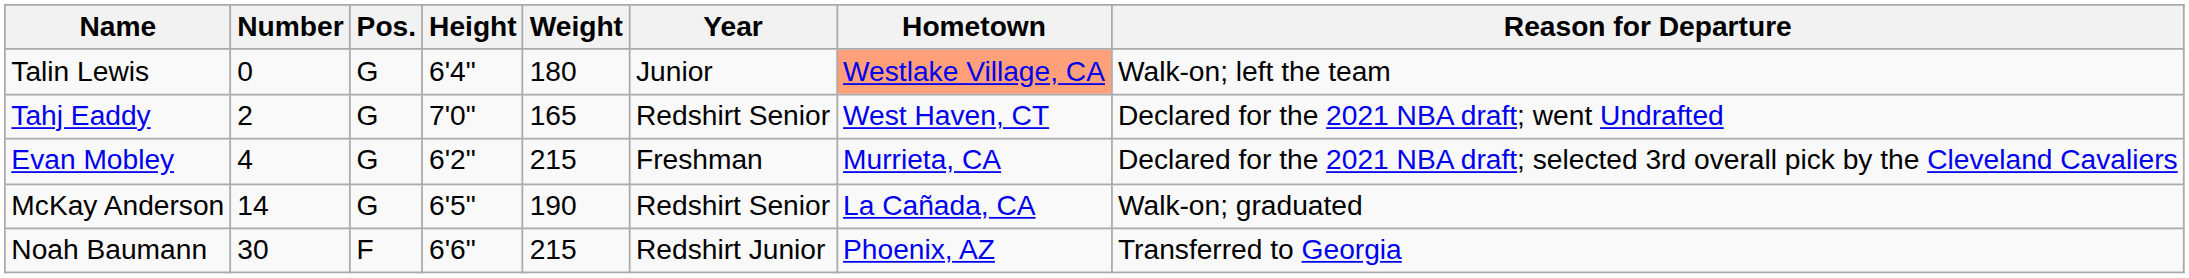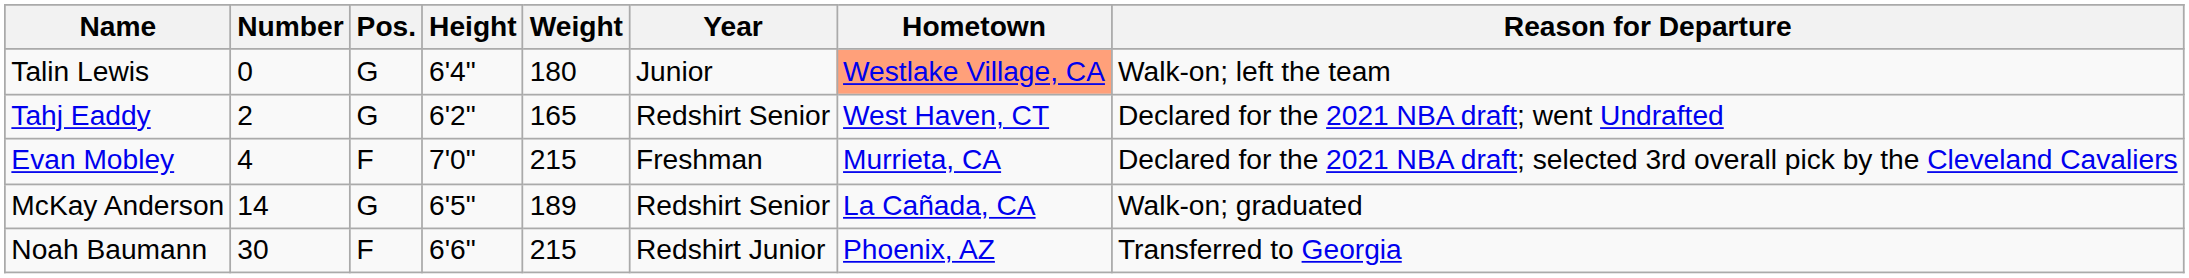 <table class="wikitable sortable">
 <tr>
 <th>Name</th>
 <th>Number</th>
 <th>Pos.</th>
 <th>Height</th>
 <th>Weight</th>
 <th>Year</th>
 <th>Hometown</th>
 <th>Reason for Departure</th>
 </tr>
 <tr>
 <td>Talin Lewis</td>
 <td>0</td>
 <td>G</td>
 <td>6'4"</td>
 <td>180</td>
 <td>Junior</td>
 <td style="background: lightsalmon;"><a href='#'>Westlake Village, CA</a></td>
 <td>Walk-on; left the team</td>
 </tr>
 <tr>
 <td><a href='#'>Tahj Eaddy</a></td>
 <td>2</td>
 <td>G</td>
-<td>7'0"</td>
+<td>6'2"</td>
 <td>165</td>
 <td>Redshirt Senior</td>
 <td><a href='#'>West Haven, CT</a></td>
 <td>Declared for the <a href='#'>2021 NBA draft</a>; went <a href='#'>Undrafted</a></td>
 </tr>
 <tr>
 <td><a href='#'>Evan Mobley</a></td>
 <td>4</td>
-<td>G</td>
-<td>6'2"</td>
+<td>F</td>
+<td>7'0"</td>
 <td>215</td>
 <td>Freshman</td>
 <td><a href='#'>Murrieta, CA</a></td>
 <td>Declared for the <a href='#'>2021 NBA draft</a>; selected 3rd overall pick by the <a href='#'>Cleveland Cavaliers</a></td>
 </tr>
 <tr>
 <td>McKay Anderson</td>
 <td>14</td>
 <td>G</td>
 <td>6'5"</td>
-<td>190</td>
+<td>189</td>
 <td>Redshirt Senior</td>
 <td><a href='#'>La Cañada, CA</a></td>
 <td>Walk-on; graduated</td>
 </tr>
 <tr>
 <td>Noah Baumann</td>
 <td>30</td>
 <td>F</td>
 <td>6'6"</td>
 <td>215</td>
 <td>Redshirt Junior</td>
 <td><a href='#'>Phoenix, AZ</a></td>
 <td>Transferred to <a href='#'>Georgia</a></td>
 </tr>
 </table>
